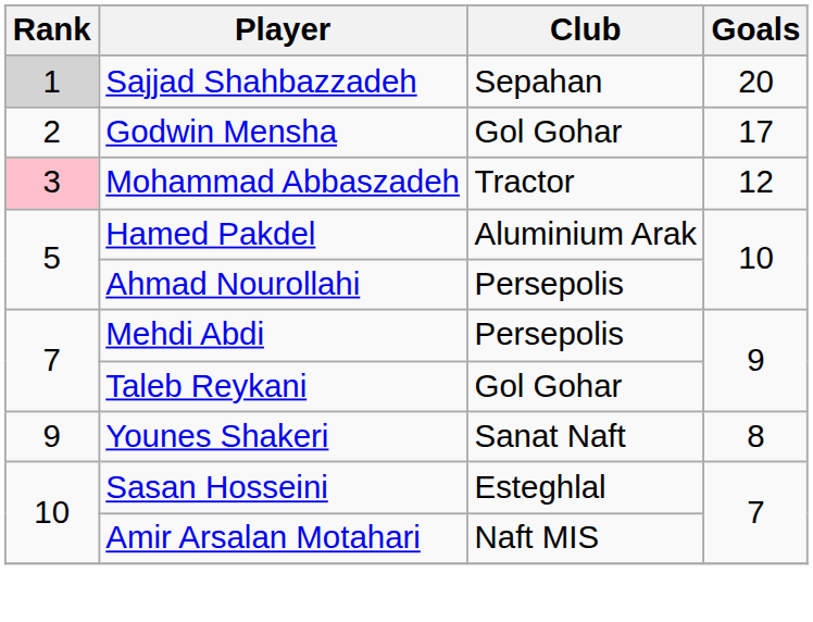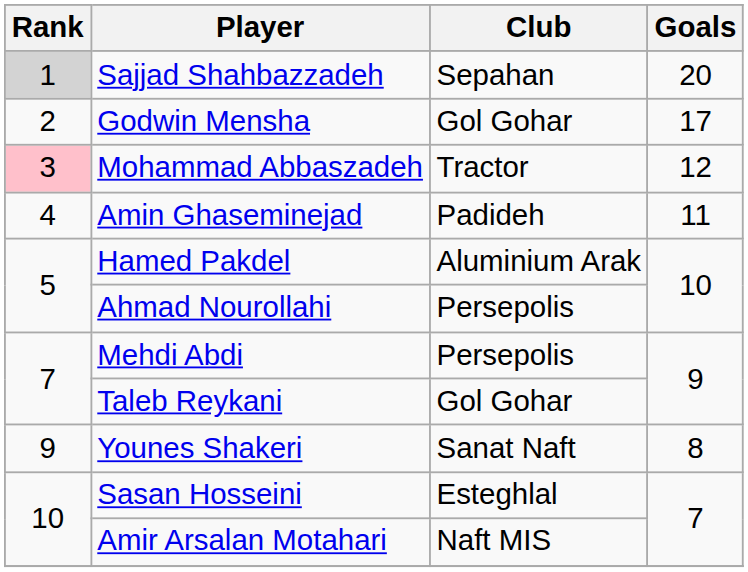 <table class="wikitable">
 <tr>
 <th>Rank</th>
 <th>Player</th>
 <th>Club</th>
 <th>Goals</th>
 </tr>
 <tr>
 <td rowspan=1 align="center" style="background: lightgrey;">1</td>
 <td> <a href='#'>Sajjad Shahbazzadeh</a></td>
 <td>Sepahan</td>
 <td rowspan=1 align="center">20</td>
 </tr>
 <tr>
 <td rowspan=1 align="center">2</td>
 <td> <a href='#'>Godwin Mensha</a></td>
 <td>Gol Gohar</td>
 <td rowspan=1 align="center">17</td>
 </tr>
 <tr>
 <td rowspan=1 align="center" style="background: pink;">3</td>
 <td> <a href='#'>Mohammad Abbaszadeh</a></td>
 <td>Tractor</td>
 <td rowspan=1 align="center">12</td>
+</tr>
+<tr>
+<td rowspan=1 align="center">4</td>
+<td> <a href='#'>Amin Ghaseminejad</a></td>
+<td>Padideh</td>
+<td rowspan=1 align="center">11</td>
 </tr>
 <tr>
 <td rowspan=2 align="center">5</td>
 <td> <a href='#'>Hamed Pakdel</a></td>
 <td>Aluminium Arak</td>
 <td rowspan=2 align="center">10</td>
 </tr>
 <tr>
 <td> <a href='#'>Ahmad Nourollahi</a></td>
 <td>Persepolis</td>
 </tr>
 <tr>
 <td rowspan="2" align="center">7</td>
 <td> <a href='#'>Mehdi Abdi</a></td>
 <td>Persepolis</td>
 <td rowspan="2" align="center">9</td>
 </tr>
 <tr>
 <td> <a href='#'>Taleb Reykani</a></td>
 <td>Gol Gohar</td>
 </tr>
 <tr>
 <td rowspan="1" align="center">9</td>
 <td> <a href='#'>Younes Shakeri</a></td>
 <td>Sanat Naft</td>
 <td rowspan="1" align="center">8</td>
 </tr>
 <tr>
 <td rowspan="2" align="center">10</td>
 <td> <a href='#'>Sasan Hosseini</a></td>
 <td>Esteghlal</td>
 <td rowspan="2" align="center">7</td>
 </tr>
 <tr>
 <td> <a href='#'>Amir Arsalan Motahari</a></td>
 <td>Naft MIS</td>
 </tr>
 <tr>
 </tr>
 </table>
